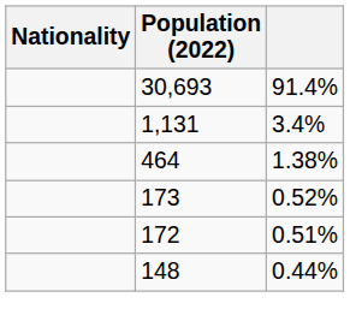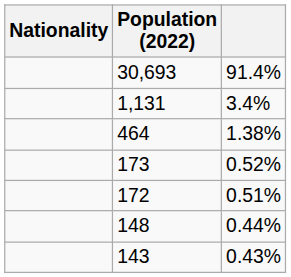 <table class="wikitable" style="float:right;">
 <tr>
 <th>Nationality</th>
 <th>Population<br>(2022)</th>
 <th></th>
 </tr>
 <tr>
 <td></td>
 <td>30,693</td>
 <td>91.4%</td>
 </tr>
 <tr>
 <td></td>
 <td>1,131</td>
 <td>3.4%</td>
 </tr>
 <tr>
 <td></td>
 <td>464</td>
 <td>1.38%</td>
 </tr>
 <tr>
 <td></td>
 <td>173</td>
 <td>0.52%</td>
 </tr>
 <tr>
 <td></td>
 <td>172</td>
 <td>0.51%</td>
 </tr>
 <tr>
 <td></td>
 <td>148</td>
 <td>0.44%</td>
 </tr>
+<tr>
+<td></td>
+<td>143</td>
+<td>0.43%</td>
+</tr>
 </table>
